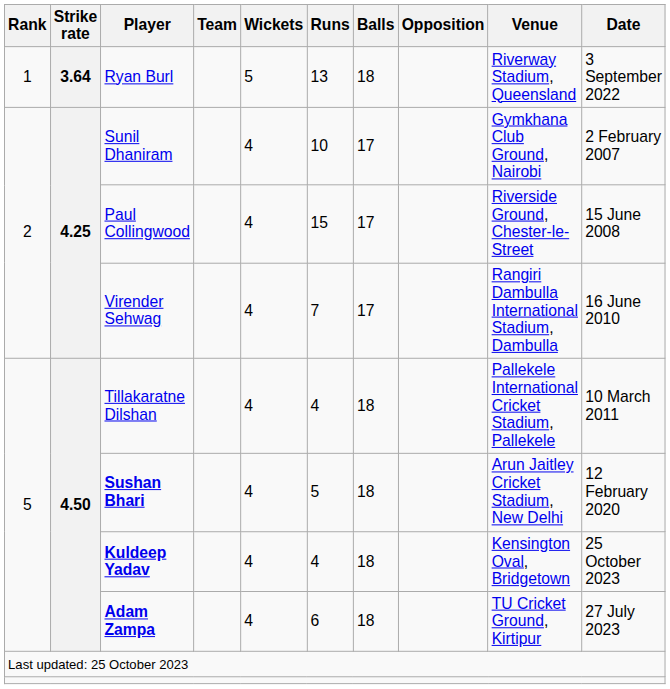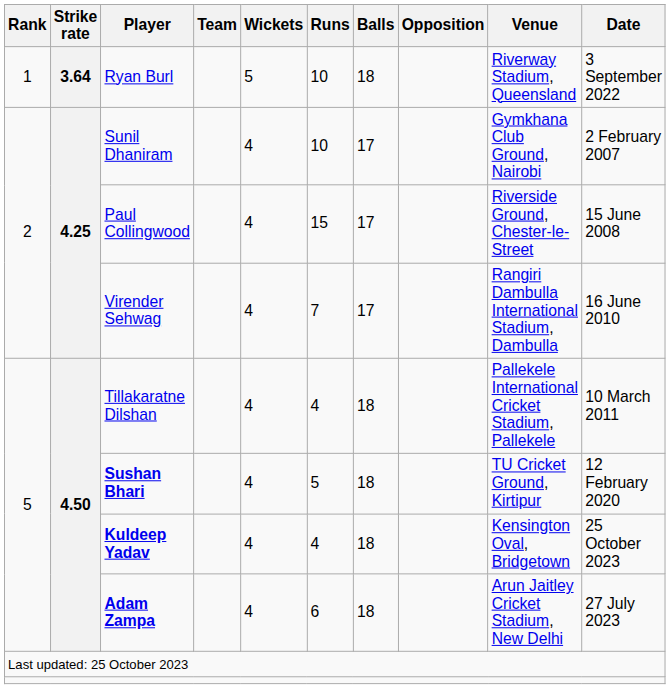 <table class="wikitable plainrowheaders sortable">
 <tr>
 <th scope=col>Rank</th>
 <th scope=col>Strike rate</th>
 <th scope=col>Player</th>
 <th scope=col>Team</th>
 <th scope=col>Wickets</th>
 <th scope=col>Runs</th>
 <th scope=col>Balls</th>
 <th scope=col>Opposition</th>
 <th scope=col>Venue</th>
 <th scope=col>Date</th>
 </tr>
 <tr>
 <td align=center>1</td>
 <th>3.64</th>
 <td><a href='#'>Ryan Burl</a></td>
 <td></td>
 <td>5</td>
-<td>13</td>
+<td>10</td>
 <td>18</td>
 <td></td>
 <td><a href='#'>Riverway Stadium</a>, <a href='#'>Queensland</a></td>
 <td>3 September 2022</td>
 </tr>
 <tr>
 <td align=center rowspan=3>2</td>
 <th rowspan=3>4.25</th>
 <td><a href='#'>Sunil Dhaniram</a></td>
 <td></td>
 <td>4</td>
 <td>10</td>
 <td>17</td>
 <td></td>
 <td><a href='#'>Gymkhana Club Ground</a>, <a href='#'>Nairobi</a></td>
 <td>2 February 2007</td>
 </tr>
 <tr>
 <td><a href='#'>Paul Collingwood</a></td>
 <td></td>
 <td>4</td>
 <td>15</td>
 <td>17</td>
 <td></td>
 <td><a href='#'>Riverside Ground</a>, <a href='#'>Chester-le-Street</a></td>
 <td>15 June 2008</td>
 </tr>
 <tr>
 <td><a href='#'>Virender Sehwag</a></td>
 <td></td>
 <td>4</td>
 <td>7</td>
 <td>17</td>
 <td></td>
 <td><a href='#'>Rangiri Dambulla International Stadium</a>, <a href='#'>Dambulla</a></td>
 <td>16 June 2010</td>
 </tr>
 <tr>
 <td align=center rowspan=4>5</td>
 <th rowspan=4>4.50</th>
 <td><a href='#'>Tillakaratne Dilshan</a></td>
 <td></td>
 <td>4</td>
 <td>4</td>
 <td>18</td>
 <td></td>
 <td><a href='#'>Pallekele International Cricket Stadium</a>, <a href='#'>Pallekele</a></td>
 <td>10 March 2011</td>
 </tr>
 <tr>
 <td><strong><a href='#'>Sushan Bhari</a></strong></td>
 <td></td>
 <td>4</td>
 <td>5</td>
 <td>18</td>
 <td></td>
-<td><a href='#'>Arun Jaitley Cricket Stadium</a>, <a href='#'>New Delhi</a></td>
+<td><a href='#'>TU Cricket Ground</a>, <a href='#'>Kirtipur</a></td>
 <td>12 February 2020</td>
 </tr>
 <tr>
 <td><strong><a href='#'>Kuldeep Yadav</a></strong></td>
 <td></td>
 <td>4</td>
 <td>4</td>
 <td>18</td>
 <td></td>
 <td><a href='#'>Kensington Oval</a>, <a href='#'>Bridgetown</a></td>
 <td>25 October 2023</td>
 </tr>
 <tr>
 <td><strong><a href='#'>Adam Zampa</a></strong></td>
 <td></td>
 <td>4</td>
 <td>6</td>
 <td>18</td>
 <td></td>
-<td><a href='#'>TU Cricket Ground</a>, <a href='#'>Kirtipur</a></td>
+<td><a href='#'>Arun Jaitley Cricket Stadium</a>, <a href='#'>New Delhi</a></td>
 <td>27 July 2023</td>
 </tr>
 <tr class=sortbottom>
 <td colspan=10><small>Last updated: 25 October 2023</small></td>
 </tr>
 <tr>
 <td colspan=10></td>
 </tr>
 </table>
